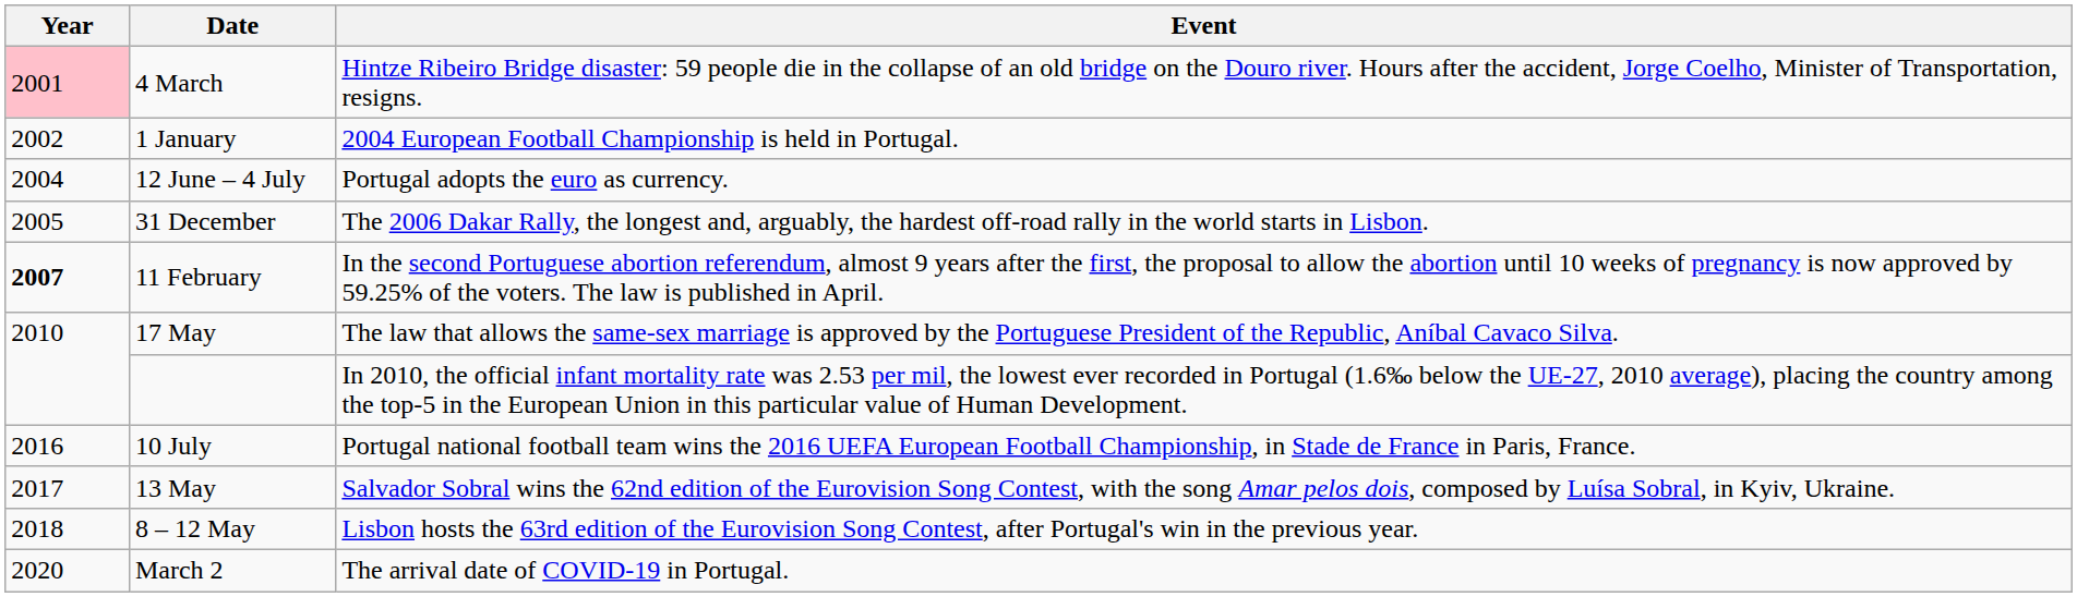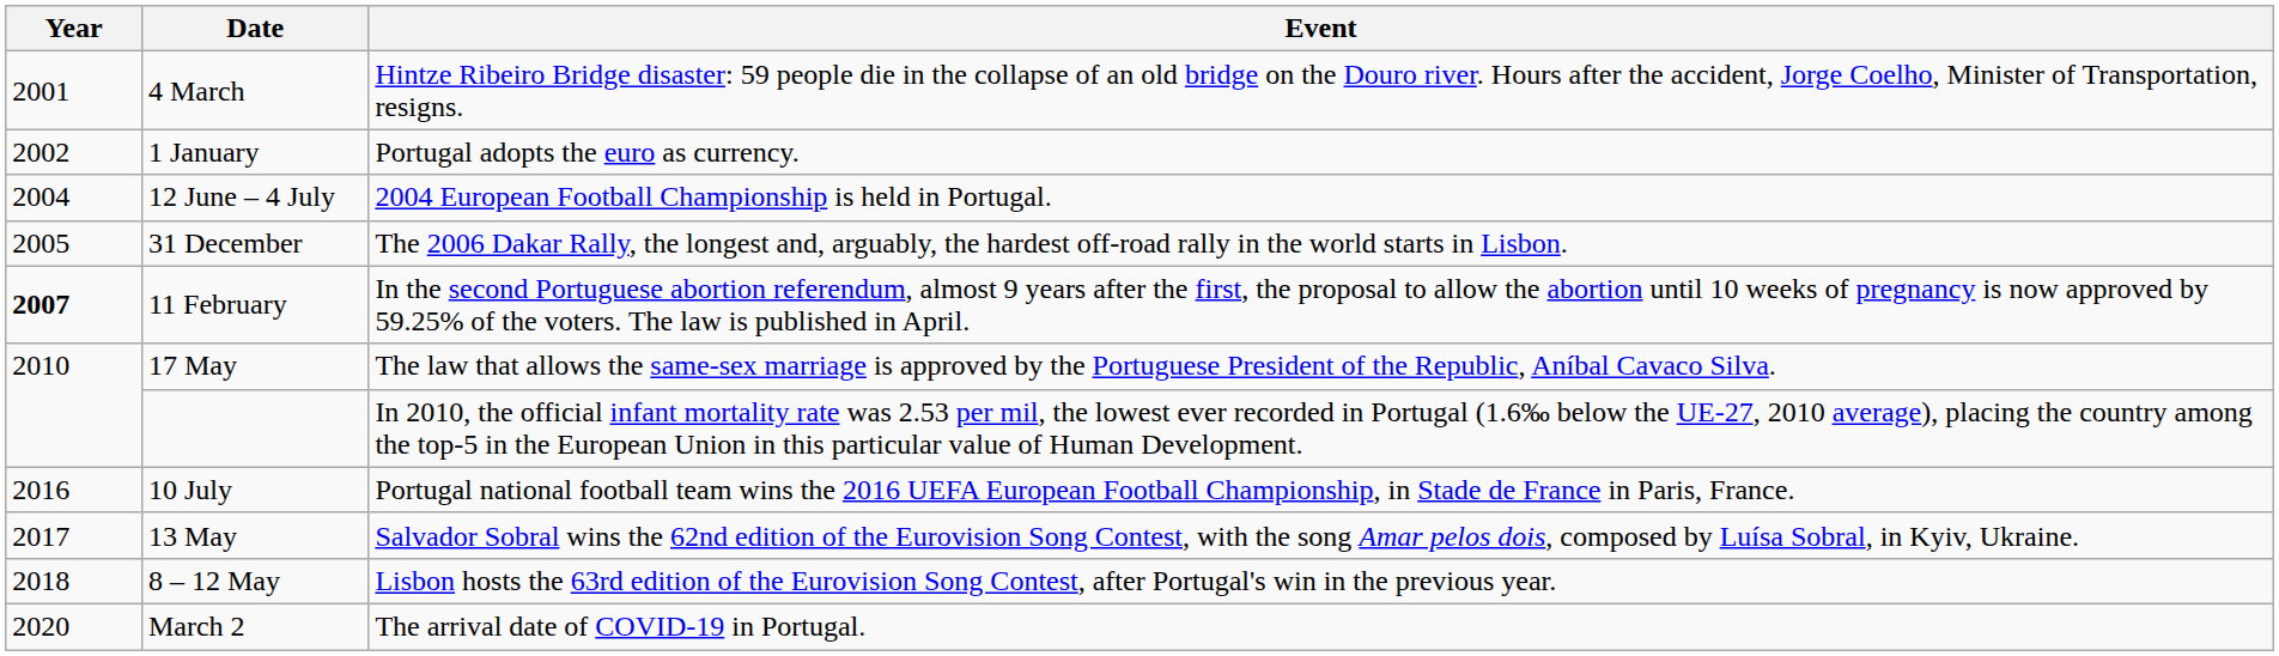 <table class="wikitable" width="100%">
 <tr>
 <th style="width:6%">Year</th>
 <th style="width:10%">Date</th>
 <th>Event</th>
 </tr>
 <tr>
-<td style="background: pink;">2001</td>
+<td>2001</td>
 <td>4 March</td>
 <td><a href='#'>Hintze Ribeiro Bridge disaster</a>: 59 people die in the collapse of an old <a href='#'>bridge</a> on the <a href='#'>Douro river</a>. Hours after the accident, <a href='#'>Jorge Coelho</a>, Minister of Transportation, resigns.</td>
 </tr>
 <tr>
 <td>2002</td>
 <td>1 January</td>
-<td><a href='#'>2004 European Football Championship</a> is held in Portugal.</td>
+<td>Portugal adopts the <a href='#'>euro</a> as currency.</td>
 </tr>
 <tr>
 <td>2004</td>
 <td>12 June – 4 July</td>
-<td>Portugal adopts the <a href='#'>euro</a> as currency.</td>
+<td><a href='#'>2004 European Football Championship</a> is held in Portugal.</td>
 </tr>
 <tr>
 <td>2005</td>
 <td>31 December</td>
 <td>The <a href='#'>2006 Dakar Rally</a>, the longest and, arguably, the hardest off-road rally in the world starts in <a href='#'>Lisbon</a>.</td>
 </tr>
 <tr>
 <td><strong>2007</strong></td>
 <td>11 February</td>
 <td>In the <a href='#'>second Portuguese abortion referendum</a>, almost 9 years after the <a href='#'>first</a>, the proposal to allow the <a href='#'>abortion</a> until 10 weeks of <a href='#'>pregnancy</a> is now approved by 59.25% of the voters. The law is published in April.</td>
 </tr>
 <tr>
 <td rowspan="2" valign="top">2010</td>
 <td>17 May</td>
 <td>The law that allows the <a href='#'>same-sex marriage</a> is approved by the <a href='#'>Portuguese President of the Republic</a>, <a href='#'>Aníbal Cavaco Silva</a>.</td>
 </tr>
 <tr>
 <td></td>
 <td>In 2010, the official <a href='#'>infant mortality rate</a> was 2.53 <a href='#'>per mil</a>, the lowest ever recorded in Portugal (1.6‰ below the <a href='#'>UE-27</a>, 2010 <a href='#'>average</a>), placing the country among the top-5 in the European Union in this particular value of Human Development.</td>
 </tr>
 <tr>
 <td>2016</td>
 <td>10 July</td>
 <td>Portugal national football team wins the <a href='#'>2016 UEFA European Football Championship</a>, in <a href='#'>Stade de France</a> in Paris, France.</td>
 </tr>
 <tr>
 <td>2017</td>
 <td>13 May</td>
 <td><a href='#'>Salvador Sobral</a> wins the <a href='#'>62nd edition of the Eurovision Song Contest</a>, with the song <em><a href='#'>Amar pelos dois</a></em>, composed by <a href='#'>Luísa Sobral</a>, in Kyiv, Ukraine.</td>
 </tr>
 <tr>
 <td>2018</td>
 <td>8 – 12 May</td>
 <td><a href='#'>Lisbon</a> hosts the <a href='#'>63rd edition of the Eurovision Song Contest</a>, after Portugal's win in the previous year.</td>
 </tr>
 <tr>
 <td>2020</td>
 <td>March 2</td>
 <td>The arrival date of <a href='#'>COVID-19</a> in Portugal.</td>
 </tr>
 </table>
